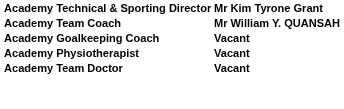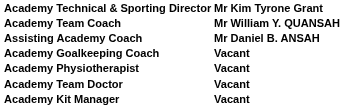 <table>
 <tr>
 <td><strong>Academy Technical & Sporting Director</strong></td>
 <td> <strong>Mr Kim Tyrone Grant</strong></td>
 </tr>
 <tr>
 <td><strong>Academy Team Coach</strong></td>
 <td> <strong>Mr William Y. QUANSAH</strong></td>
+</tr>
+<tr>
+<td><strong>Assisting Academy Coach</strong></td>
+<td> <strong>Mr Daniel B. ANSAH</strong></td>
 </tr>
 <tr>
 <td><strong>Academy Goalkeeping Coach</strong></td>
 <td> <strong>Vacant</strong></td>
 </tr>
 <tr>
 <td><strong>Academy Physiotherapist</strong></td>
 <td> <strong>Vacant</strong></td>
 </tr>
 <tr>
 <td><strong>Academy Team Doctor</strong></td>
 <td> <strong>Vacant</strong></td>
 </tr>
 <tr>
+<td><strong>Academy Kit Manager</strong></td>
+<td> <strong>Vacant</strong></td>
+</tr>
+<tr>
 </tr>
 </table>
